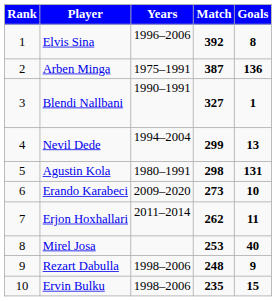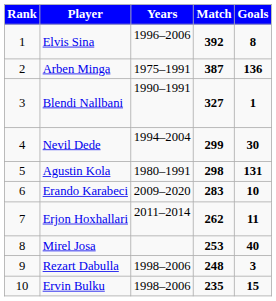 <table class="wikitable sortable" style="text-align: center;">
 <tr style="background:blue;color:white">
 <td><strong>Rank</strong></td>
 <td><strong>Player</strong></td>
 <td><strong>Years</strong></td>
 <td><strong>Match</strong></td>
 <td><strong>Goals</strong></td>
 </tr>
 <tr>
 <td>1</td>
 <td style="text-align:left;"> <a href='#'>Elvis Sina</a></td>
 <td>1996–2006<br><br></td>
 <td><strong>392</strong></td>
 <td><strong>8</strong></td>
 </tr>
 <tr>
 <td>2</td>
 <td style="text-align:left;"> <a href='#'>Arben Minga</a></td>
 <td>1975–1991<br></td>
 <td><strong>387</strong></td>
 <td><strong>136</strong></td>
 </tr>
 <tr>
 <td>3</td>
 <td style="text-align:left;"> <a href='#'>Blendi Nallbani</a></td>
 <td>1990–1991<br><br><br></td>
 <td><strong>327</strong></td>
 <td><strong>1</strong></td>
 </tr>
 <tr>
 <td>4</td>
 <td style="text-align:left;"> <a href='#'>Nevil Dede</a></td>
 <td>1994–2004<br><br></td>
 <td><strong>299</strong></td>
-<td><strong>13</strong></td>
+<td><strong>30</strong></td>
 </tr>
 <tr>
 <td>5</td>
 <td style="text-align:left;"> <a href='#'>Agustin Kola</a></td>
 <td>1980–1991<br></td>
 <td><strong>298</strong></td>
 <td><strong>131</strong></td>
 </tr>
 <tr>
 <td>6</td>
 <td style="text-align:left;"> <a href='#'>Erando Karabeci</a></td>
 <td>2009–2020</td>
-<td><strong>273</strong></td>
+<td><strong>283</strong></td>
 <td><strong>10</strong></td>
 </tr>
 <tr>
 <td>7</td>
 <td style="text-align:left;"> <a href='#'>Erjon Hoxhallari</a></td>
 <td>2011–2014<br><br></td>
 <td><strong>262</strong></td>
 <td><strong>11</strong></td>
 </tr>
 <tr>
 <td>8</td>
 <td style="text-align:left;"> <a href='#'>Mirel Josa</a></td>
 <td></td>
 <td><strong>253</strong></td>
 <td><strong>40</strong></td>
 </tr>
 <tr>
 <td>9</td>
 <td style="text-align:left;"> <a href='#'>Rezart Dabulla</a></td>
 <td>1998–2006<br></td>
 <td><strong>248</strong></td>
-<td><strong>9</strong></td>
+<td><strong>3</strong></td>
 </tr>
 <tr>
 <td>10</td>
 <td style="text-align:left;"> <a href='#'>Ervin Bulku</a></td>
 <td>1998–2006<br></td>
 <td><strong>235</strong></td>
 <td><strong>15</strong></td>
 </tr>
 </table>
